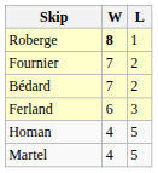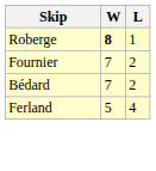 <table class="wikitable">
 <tr>
 <th width=100px>Skip</th>
 <th width=20px>W</th>
 <th width=20px>L</th>
 </tr>
 <tr bgcolor=#ffffcc>
 <td>Roberge</td>
 <td><strong>8</strong></td>
 <td>1</td>
 </tr>
 <tr bgcolor=#ffffcc>
 <td>Fournier</td>
 <td>7</td>
 <td>2</td>
 </tr>
 <tr bgcolor=#ffffcc>
 <td>Bédard</td>
 <td>7</td>
 <td>2</td>
 </tr>
 <tr bgcolor=#ffffcc>
 <td>Ferland</td>
-<td>6</td>
-<td>3</td>
-</tr>
-<tr>
-<td>Homan</td>
+<td>5</td>
 <td>4</td>
-<td>5</td>
-</tr>
-<tr>
-<td>Martel</td>
-<td>4</td>
-<td>5</td>
 </tr>
 </table>
